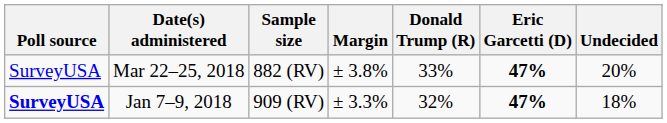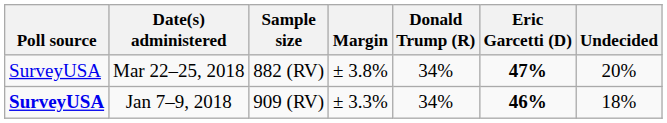 <table class="wikitable" style="font-size:90%;text-align:center;">
 <tr valign=bottom style="font-size:90%;">
 <th>Poll source</th>
 <th>Date(s)<br>administered</th>
 <th>Sample<br>size</th>
 <th>Margin<br></th>
 <th>Donald<br>Trump (R)</th>
 <th>Eric<br>Garcetti (D)</th>
 <th>Undecided</th>
 </tr>
 <tr>
 <td style="text-align:left;"><a href='#'>SurveyUSA</a></td>
 <td>Mar 22–25, 2018</td>
 <td>882 (RV)</td>
 <td>± 3.8%</td>
-<td>33%</td>
+<td>34%</td>
 <td><strong>47%</strong></td>
 <td>20%</td>
 </tr>
 <tr>
 <td style="text-align:left;"><strong><a href='#'>SurveyUSA</a></strong></td>
 <td>Jan 7–9, 2018</td>
 <td>909 (RV)</td>
 <td>± 3.3%</td>
-<td>32%</td>
-<td><strong>47%</strong></td>
+<td>34%</td>
+<td><strong>46%</strong></td>
 <td>18%</td>
 </tr>
 </table>
